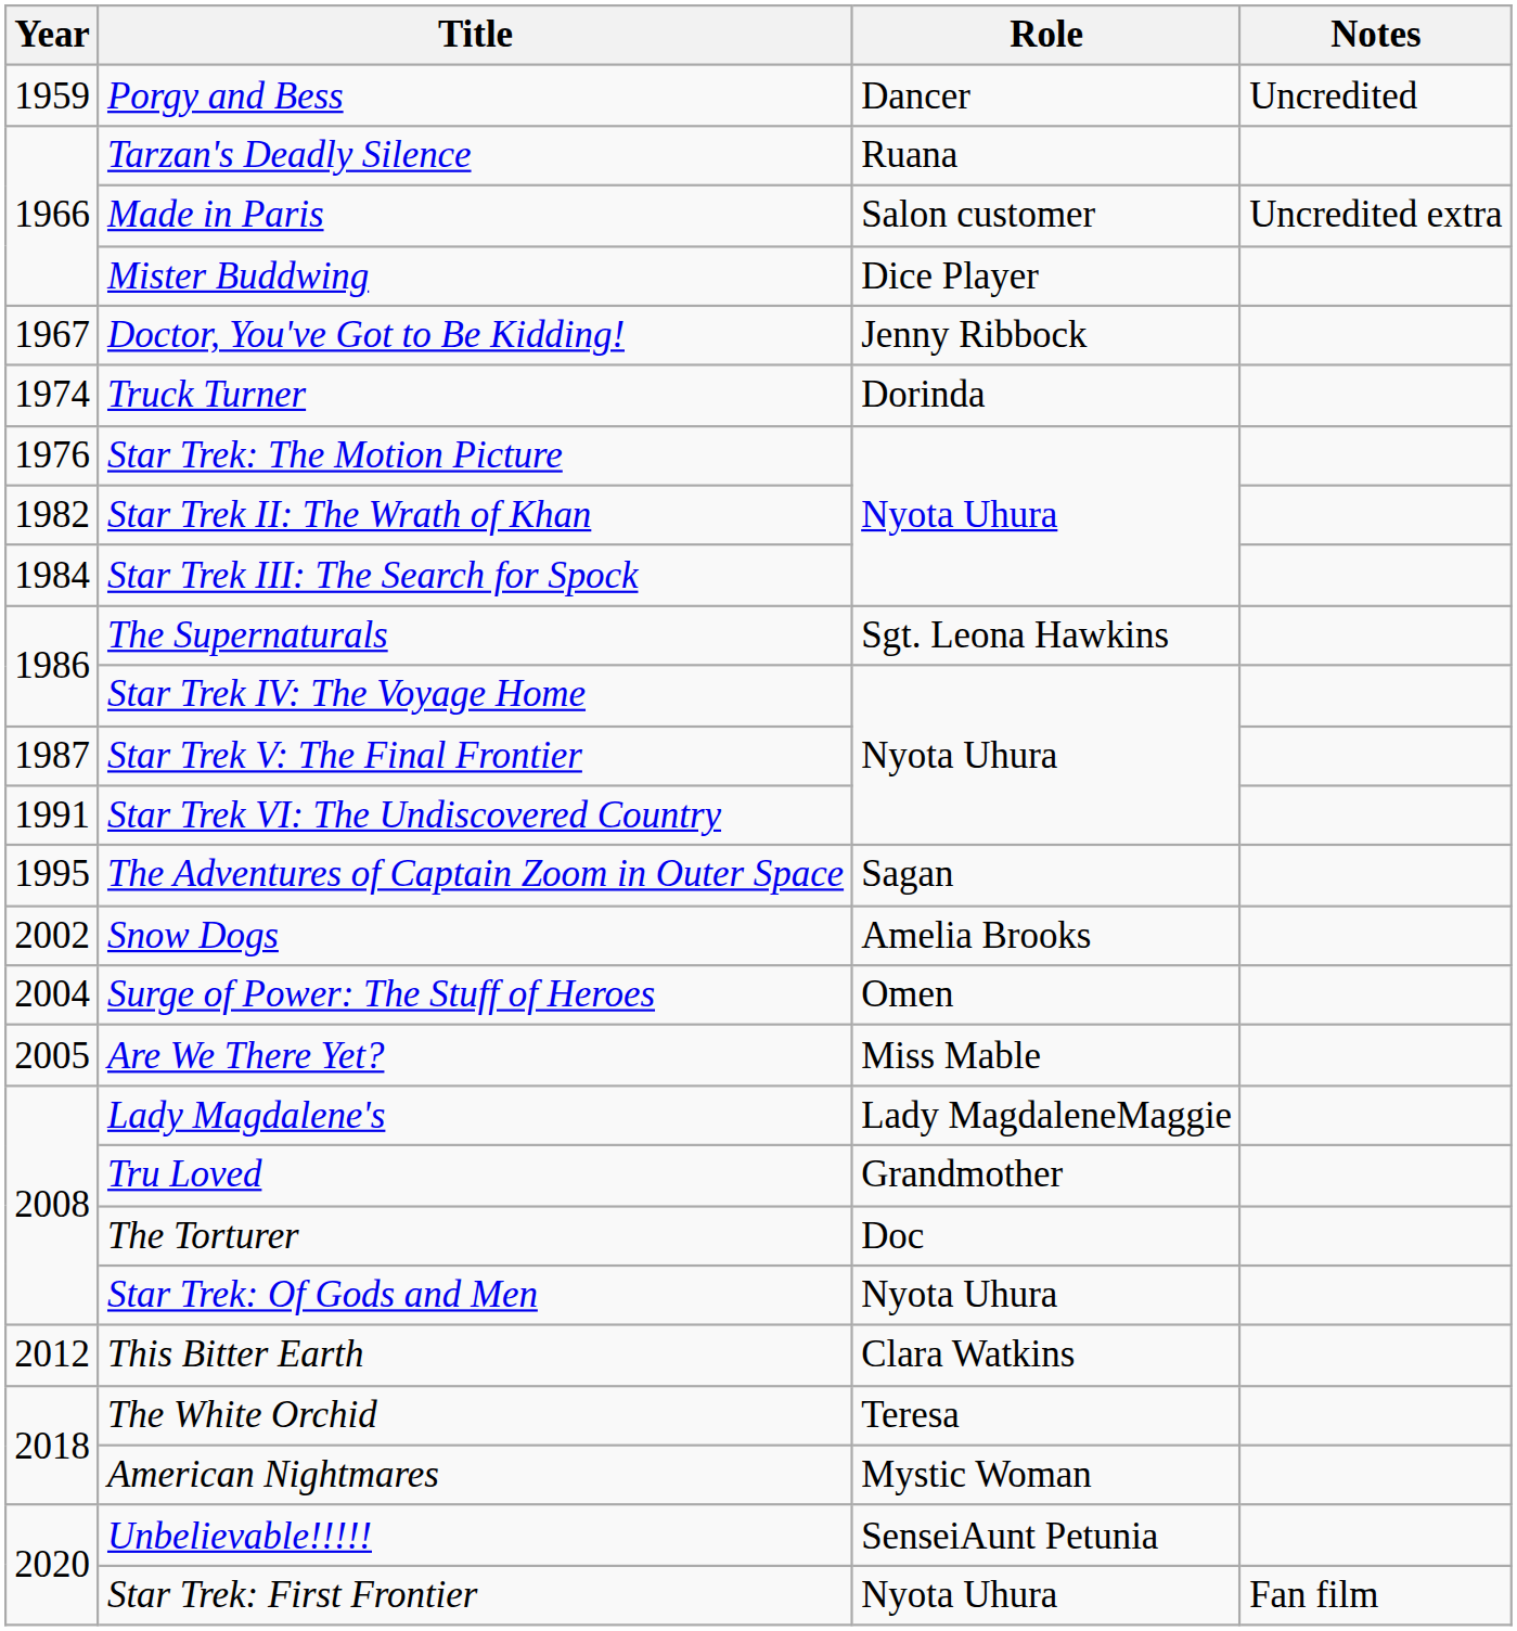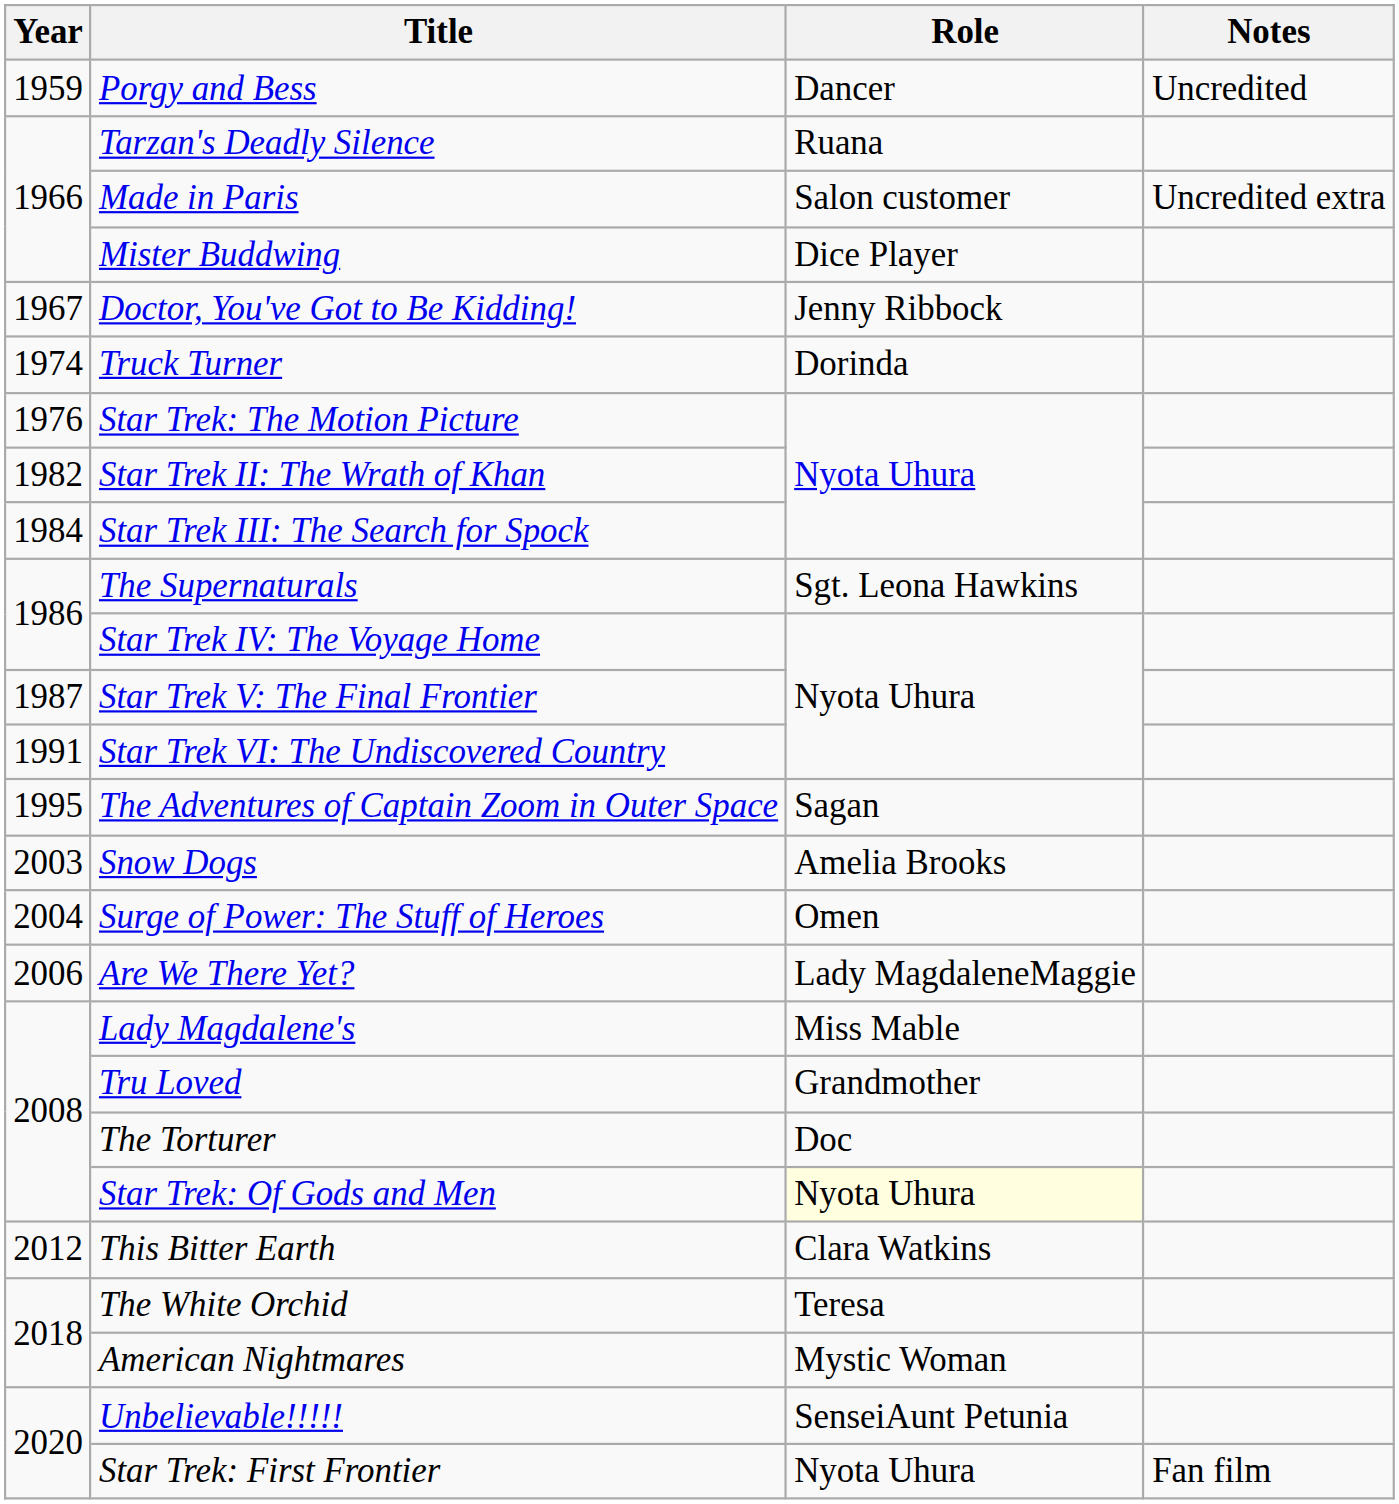 <table class="wikitable">
 <tr>
 <th>Year</th>
 <th>Title</th>
 <th>Role</th>
 <th>Notes</th>
 </tr>
 <tr>
 <td>1959</td>
 <td><em><a href='#'>Porgy and Bess</a></em></td>
 <td>Dancer</td>
 <td>Uncredited</td>
 </tr>
 <tr>
 <td rowspan="3">1966</td>
 <td><em><a href='#'>Tarzan's Deadly Silence</a></em></td>
 <td>Ruana</td>
 <td></td>
 </tr>
 <tr>
 <td><em><a href='#'>Made in Paris</a></em></td>
 <td>Salon customer</td>
 <td>Uncredited extra</td>
 </tr>
 <tr>
 <td><em><a href='#'>Mister Buddwing</a></em></td>
 <td>Dice Player</td>
 <td></td>
 </tr>
 <tr>
 <td>1967</td>
 <td><em><a href='#'>Doctor, You've Got to Be Kidding!</a></em></td>
 <td>Jenny Ribbock</td>
 <td></td>
 </tr>
 <tr>
 <td>1974</td>
 <td><em><a href='#'>Truck Turner</a></em></td>
 <td>Dorinda</td>
 <td></td>
 </tr>
 <tr>
 <td>1976</td>
 <td><em><a href='#'>Star Trek: The Motion Picture</a></em></td>
 <td rowspan="3"><a href='#'>Nyota Uhura</a></td>
 <td></td>
 </tr>
 <tr>
 <td>1982</td>
 <td><em><a href='#'>Star Trek II: The Wrath of Khan</a></em></td>
 <td></td>
 </tr>
 <tr>
 <td>1984</td>
 <td><em><a href='#'>Star Trek III: The Search for Spock</a></em></td>
 <td></td>
 </tr>
 <tr>
 <td rowspan="2">1986</td>
 <td><em><a href='#'>The Supernaturals</a></em></td>
 <td>Sgt. Leona Hawkins</td>
 <td></td>
 </tr>
 <tr>
 <td><em><a href='#'>Star Trek IV: The Voyage Home</a></em></td>
 <td rowspan="3">Nyota Uhura</td>
 </tr>
 <tr>
 <td>1987</td>
 <td><em><a href='#'>Star Trek V: The Final Frontier</a></em></td>
 <td></td>
 </tr>
 <tr>
 <td>1991</td>
 <td><em><a href='#'>Star Trek VI: The Undiscovered Country</a></em></td>
 <td></td>
 </tr>
 <tr>
 <td>1995</td>
 <td><em><a href='#'>The Adventures of Captain Zoom in Outer Space</a></em></td>
 <td>Sagan</td>
 <td></td>
 </tr>
 <tr>
-<td>2002</td>
+<td>2003</td>
 <td><em><a href='#'>Snow Dogs</a></em></td>
 <td>Amelia Brooks</td>
 <td></td>
 </tr>
 <tr>
 <td>2004</td>
 <td><em><a href='#'>Surge of Power: The Stuff of Heroes</a></em></td>
 <td>Omen</td>
 <td></td>
 </tr>
 <tr>
-<td>2005</td>
+<td>2006</td>
 <td><em><a href='#'>Are We There Yet?</a></em></td>
-<td>Miss Mable</td>
+<td>Lady MagdaleneMaggie</td>
 <td></td>
 </tr>
 <tr>
 <td rowspan="4">2008</td>
 <td><em><a href='#'>Lady Magdalene's</a></em></td>
-<td>Lady MagdaleneMaggie</td>
+<td>Miss Mable</td>
 <td></td>
 </tr>
 <tr>
 <td><em><a href='#'>Tru Loved</a></em></td>
 <td>Grandmother</td>
 <td></td>
 </tr>
 <tr>
 <td><em>The Torturer</em></td>
 <td>Doc</td>
 <td></td>
 </tr>
 <tr>
 <td><em><a href='#'>Star Trek: Of Gods and Men</a></em></td>
-<td>Nyota Uhura</td>
+<td style="background: lightyellow;">Nyota Uhura</td>
 <td></td>
 </tr>
 <tr>
 <td>2012</td>
 <td><em>This Bitter Earth</em></td>
 <td>Clara Watkins</td>
 <td></td>
 </tr>
 <tr>
 <td rowspan="2">2018</td>
 <td><em>The White Orchid</em></td>
 <td>Teresa</td>
 <td></td>
 </tr>
 <tr>
 <td><em>American Nightmares</em></td>
 <td>Mystic Woman</td>
 <td></td>
 </tr>
 <tr>
 <td rowspan="2">2020</td>
 <td><em><a href='#'>Unbelievable!!!!!</a></em></td>
 <td>SenseiAunt Petunia</td>
 <td></td>
 </tr>
 <tr>
 <td><em>Star Trek: First Frontier</em></td>
 <td>Nyota Uhura</td>
 <td>Fan film</td>
 </tr>
 </table>
